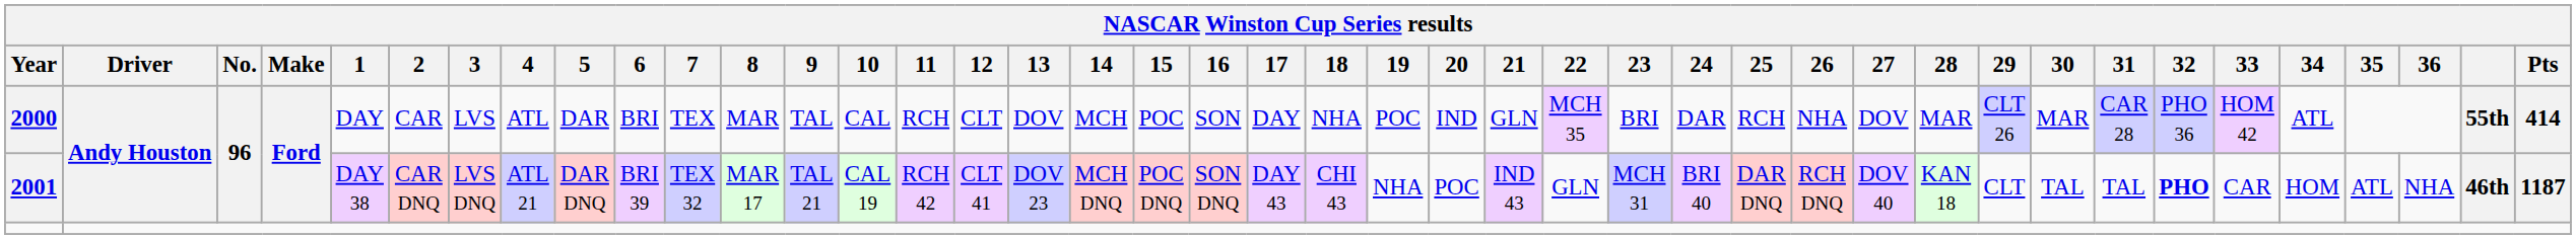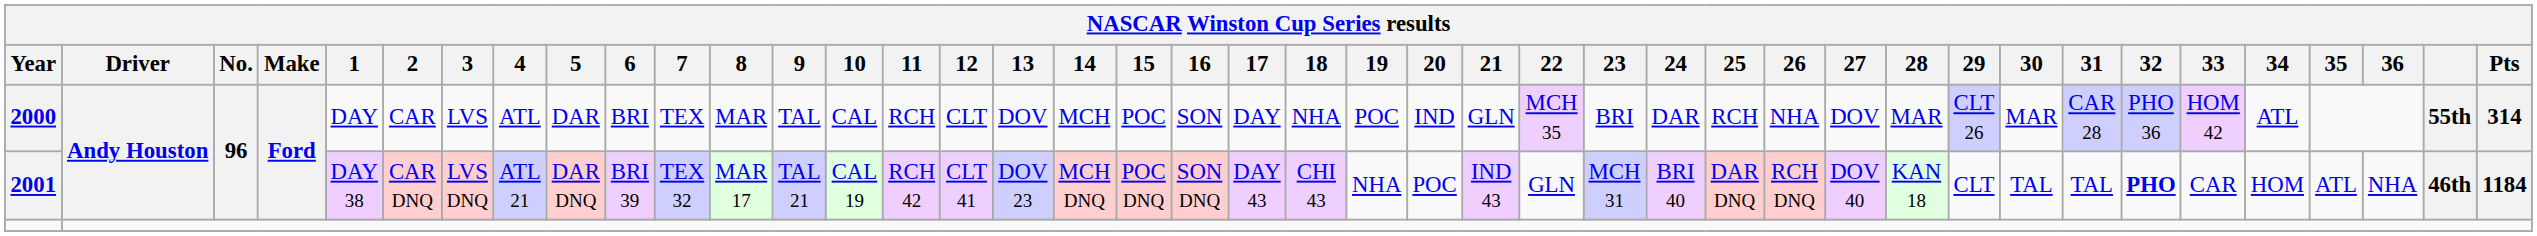 <table class="wikitable" style="text-align:center; font-size:75%">
 <tr>
 <th colspan=45><a href='#'>NASCAR</a> <a href='#'>Winston Cup Series</a> results</th>
 </tr>
 <tr>
 <th>Year</th>
 <th>Driver</th>
 <th>No.</th>
 <th>Make</th>
 <th>1</th>
 <th>2</th>
 <th>3</th>
 <th>4</th>
 <th>5</th>
 <th>6</th>
 <th>7</th>
 <th>8</th>
 <th>9</th>
 <th>10</th>
 <th>11</th>
 <th>12</th>
 <th>13</th>
 <th>14</th>
 <th>15</th>
 <th>16</th>
 <th>17</th>
 <th>18</th>
 <th>19</th>
 <th>20</th>
 <th>21</th>
 <th>22</th>
 <th>23</th>
 <th>24</th>
 <th>25</th>
 <th>26</th>
 <th>27</th>
 <th>28</th>
 <th>29</th>
 <th>30</th>
 <th>31</th>
 <th>32</th>
 <th>33</th>
 <th>34</th>
 <th>35</th>
 <th>36</th>
 <th></th>
 <th>Pts</th>
 </tr>
 <tr>
 <th><a href='#'>2000</a></th>
 <th rowspan=2><a href='#'>Andy Houston</a></th>
 <th rowspan=2>96</th>
 <th rowspan=2><a href='#'>Ford</a></th>
 <td><a href='#'>DAY</a></td>
 <td><a href='#'>CAR</a></td>
 <td><a href='#'>LVS</a></td>
 <td><a href='#'>ATL</a></td>
 <td><a href='#'>DAR</a></td>
 <td><a href='#'>BRI</a></td>
 <td><a href='#'>TEX</a></td>
 <td><a href='#'>MAR</a></td>
 <td><a href='#'>TAL</a></td>
 <td><a href='#'>CAL</a></td>
 <td><a href='#'>RCH</a></td>
 <td><a href='#'>CLT</a></td>
 <td><a href='#'>DOV</a></td>
 <td><a href='#'>MCH</a></td>
 <td><a href='#'>POC</a></td>
 <td><a href='#'>SON</a></td>
 <td><a href='#'>DAY</a></td>
 <td><a href='#'>NHA</a></td>
 <td><a href='#'>POC</a></td>
 <td><a href='#'>IND</a></td>
 <td><a href='#'>GLN</a></td>
 <td style="background:#EFCFFF;"><a href='#'>MCH</a><br><small>35</small></td>
 <td><a href='#'>BRI</a></td>
 <td><a href='#'>DAR</a></td>
 <td><a href='#'>RCH</a></td>
 <td><a href='#'>NHA</a></td>
 <td><a href='#'>DOV</a></td>
 <td><a href='#'>MAR</a></td>
 <td style="background:#CFCFFF;"><a href='#'>CLT</a><br><small>26</small></td>
 <td><a href='#'>MAR</a></td>
 <td style="background:#CFCFFF;"><a href='#'>CAR</a><br><small>28</small></td>
 <td style="background:#CFCFFF;"><a href='#'>PHO</a><br><small>36</small></td>
 <td style="background:#EFCFFF;"><a href='#'>HOM</a><br><small>42</small></td>
 <td><a href='#'>ATL</a></td>
 <td colspan=2></td>
 <th>55th</th>
-<th>414</th>
+<th>314</th>
 </tr>
 <tr>
 <th><a href='#'>2001</a></th>
 <td style="background:#EFCFFF;"><a href='#'>DAY</a><br><small>38</small></td>
 <td style="background:#FFCFCF;"><a href='#'>CAR</a><br><small>DNQ</small></td>
 <td style="background:#FFCFCF;"><a href='#'>LVS</a><br><small>DNQ</small></td>
 <td style="background:#CFCFFF;"><a href='#'>ATL</a><br><small>21</small></td>
 <td style="background:#FFCFCF;"><a href='#'>DAR</a><br><small>DNQ</small></td>
 <td style="background:#EFCFFF;"><a href='#'>BRI</a><br><small>39</small></td>
 <td style="background:#CFCFFF;"><a href='#'>TEX</a><br><small>32</small></td>
 <td style="background:#DFFFDF;"><a href='#'>MAR</a><br><small>17</small></td>
 <td style="background:#CFCFFF;"><a href='#'>TAL</a><br><small>21</small></td>
 <td style="background:#DFFFDF;"><a href='#'>CAL</a><br><small>19</small></td>
 <td style="background:#EFCFFF;"><a href='#'>RCH</a><br><small>42</small></td>
 <td style="background:#EFCFFF;"><a href='#'>CLT</a><br><small>41</small></td>
 <td style="background:#CFCFFF;"><a href='#'>DOV</a><br><small>23</small></td>
 <td style="background:#FFCFCF;"><a href='#'>MCH</a><br><small>DNQ</small></td>
 <td style="background:#FFCFCF;"><a href='#'>POC</a><br><small>DNQ</small></td>
 <td style="background:#FFCFCF;"><a href='#'>SON</a><br><small>DNQ</small></td>
 <td style="background:#EFCFFF;"><a href='#'>DAY</a><br><small>43</small></td>
 <td style="background:#EFCFFF;"><a href='#'>CHI</a><br><small>43</small></td>
 <td><a href='#'>NHA</a></td>
 <td><a href='#'>POC</a></td>
 <td style="background:#EFCFFF;"><a href='#'>IND</a><br><small>43</small></td>
 <td><a href='#'>GLN</a></td>
 <td style="background:#CFCFFF;"><a href='#'>MCH</a><br><small>31</small></td>
 <td style="background:#EFCFFF;"><a href='#'>BRI</a><br><small>40</small></td>
 <td style="background:#FFCFCF;"><a href='#'>DAR</a><br><small>DNQ</small></td>
 <td style="background:#FFCFCF;"><a href='#'>RCH</a><br><small>DNQ</small></td>
 <td style="background:#EFCFFF;"><a href='#'>DOV</a><br><small>40</small></td>
 <td style="background:#DFFFDF;"><a href='#'>KAN</a><br><small>18</small></td>
 <td><a href='#'>CLT</a></td>
 <td><a href='#'>TAL</a></td>
 <td><a href='#'>TAL</a></td>
 <td><strong><a href='#'>PHO</a></strong></td>
 <td><a href='#'>CAR</a></td>
 <td><a href='#'>HOM</a></td>
 <td><a href='#'>ATL</a></td>
 <td><a href='#'>NHA</a></td>
 <th>46th</th>
-<th>1187</th>
+<th>1184</th>
 </tr>
 <tr>
 <td></td>
 </tr>
 </table>
